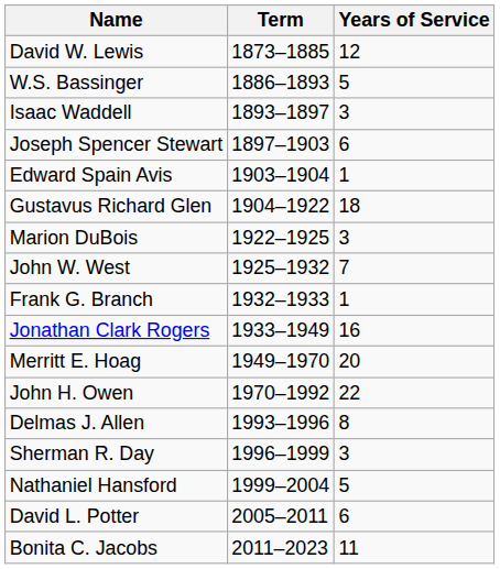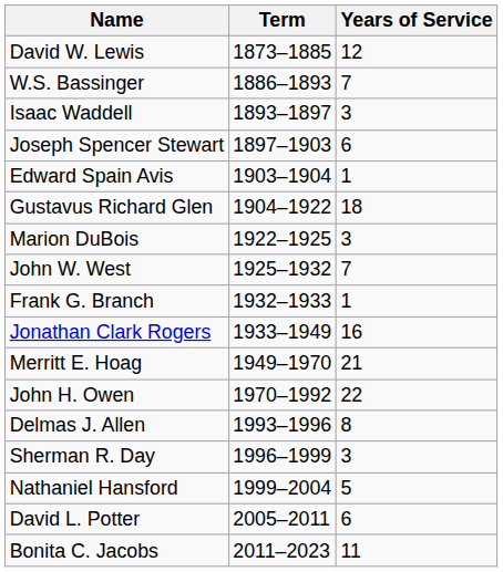 <table class="wikitable sortable">
 <tr>
 <th>Name</th>
 <th>Term</th>
 <th>Years of Service</th>
 </tr>
 <tr>
 <td>David W. Lewis</td>
 <td>1873–1885</td>
 <td>12</td>
 </tr>
 <tr>
 <td>W.S. Bassinger</td>
 <td>1886–1893</td>
-<td>5</td>
+<td>7</td>
 </tr>
 <tr>
 <td>Isaac Waddell</td>
 <td>1893–1897</td>
 <td>3</td>
 </tr>
 <tr>
 <td>Joseph Spencer Stewart</td>
 <td>1897–1903</td>
 <td>6</td>
 </tr>
 <tr>
 <td>Edward Spain Avis</td>
 <td>1903–1904</td>
 <td>1</td>
 </tr>
 <tr>
 <td>Gustavus Richard Glen</td>
 <td>1904–1922</td>
 <td>18</td>
 </tr>
 <tr>
 <td>Marion DuBois</td>
 <td>1922–1925</td>
 <td>3</td>
 </tr>
 <tr>
 <td>John W. West</td>
 <td>1925–1932</td>
 <td>7</td>
 </tr>
 <tr>
 <td>Frank G. Branch</td>
 <td>1932–1933</td>
 <td>1</td>
 </tr>
 <tr>
 <td><a href='#'>Jonathan Clark Rogers</a></td>
 <td>1933–1949</td>
 <td>16</td>
 </tr>
 <tr>
 <td>Merritt E. Hoag</td>
 <td>1949–1970</td>
-<td>20</td>
+<td>21</td>
 </tr>
 <tr>
 <td>John H. Owen</td>
 <td>1970–1992</td>
 <td>22</td>
 </tr>
 <tr>
 <td>Delmas J. Allen</td>
 <td>1993–1996</td>
 <td>8</td>
 </tr>
 <tr>
 <td>Sherman R. Day</td>
 <td>1996–1999</td>
 <td>3</td>
 </tr>
 <tr>
 <td>Nathaniel Hansford</td>
 <td>1999–2004</td>
 <td>5</td>
 </tr>
 <tr>
 <td>David L. Potter</td>
 <td>2005–2011</td>
 <td>6</td>
 </tr>
 <tr>
 <td>Bonita C. Jacobs</td>
 <td>2011–2023</td>
 <td>11</td>
 </tr>
 </table>
